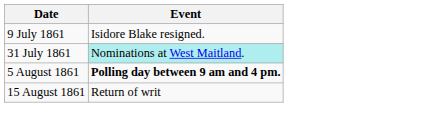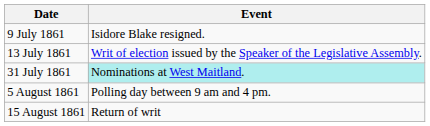 <table class="wikitable">
 <tr>
 <th>Date</th>
 <th>Event</th>
 </tr>
 <tr>
 <td>9 July 1861</td>
 <td>Isidore Blake resigned.</td>
 </tr>
 <tr>
+<td>13 July 1861</td>
+<td><a href='#'>Writ of election</a> issued by the <a href='#'>Speaker of the Legislative Assembly</a>.</td>
+</tr>
+<tr>
 <td>31 July 1861</td>
 <td style="background: paleturquoise;">Nominations at <a href='#'>West Maitland</a>.</td>
 </tr>
 <tr>
 <td>5 August 1861</td>
-<td><strong>Polling day between 9 am and 4 pm.</strong></td>
+<td>Polling day between 9 am and 4 pm.</td>
 </tr>
 <tr>
 <td>15 August 1861</td>
 <td>Return of writ</td>
 </tr>
 </table>
